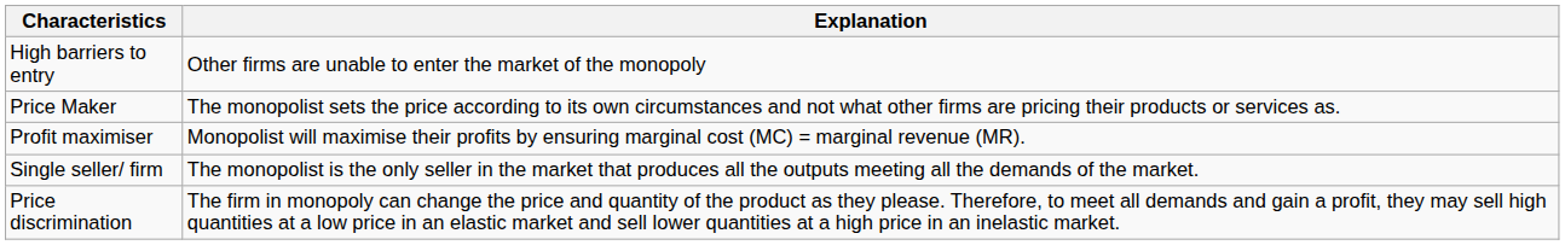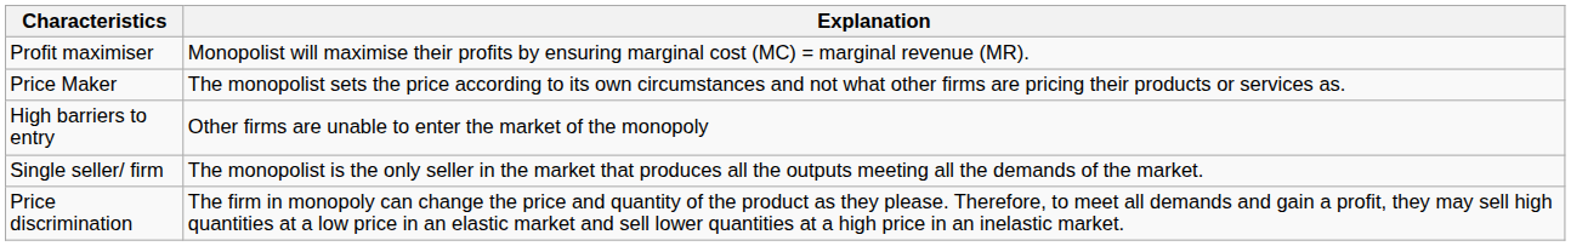 <table class="wikitable">
 <tr>
 <th>Characteristics</th>
 <th>Explanation</th>
 </tr>
 <tr>
-<td>High barriers to entry</td>
-<td>Other firms are unable to enter the market of the monopoly</td>
+<td>Profit maximiser</td>
+<td>Monopolist will maximise their profits by ensuring marginal cost (MC) = marginal revenue (MR).</td>
 </tr>
 <tr>
 <td>Price Maker</td>
 <td>The monopolist sets the price according to its own circumstances and not what other firms are pricing their products or services as.</td>
 </tr>
 <tr>
-<td>Profit maximiser</td>
-<td>Monopolist will maximise their profits by ensuring marginal cost (MC) = marginal revenue (MR).</td>
+<td>High barriers to entry</td>
+<td>Other firms are unable to enter the market of the monopoly</td>
 </tr>
 <tr>
 <td>Single seller/ firm</td>
 <td>The monopolist is the only seller in the market that produces all the outputs meeting all the demands of the market.</td>
 </tr>
 <tr>
 <td>Price discrimination</td>
 <td>The firm in monopoly can change the price and quantity of the product as they please. Therefore, to meet all demands and gain a profit, they may sell high quantities at a low price in an elastic market and sell lower quantities at a high price in an inelastic market.</td>
 </tr>
 </table>
